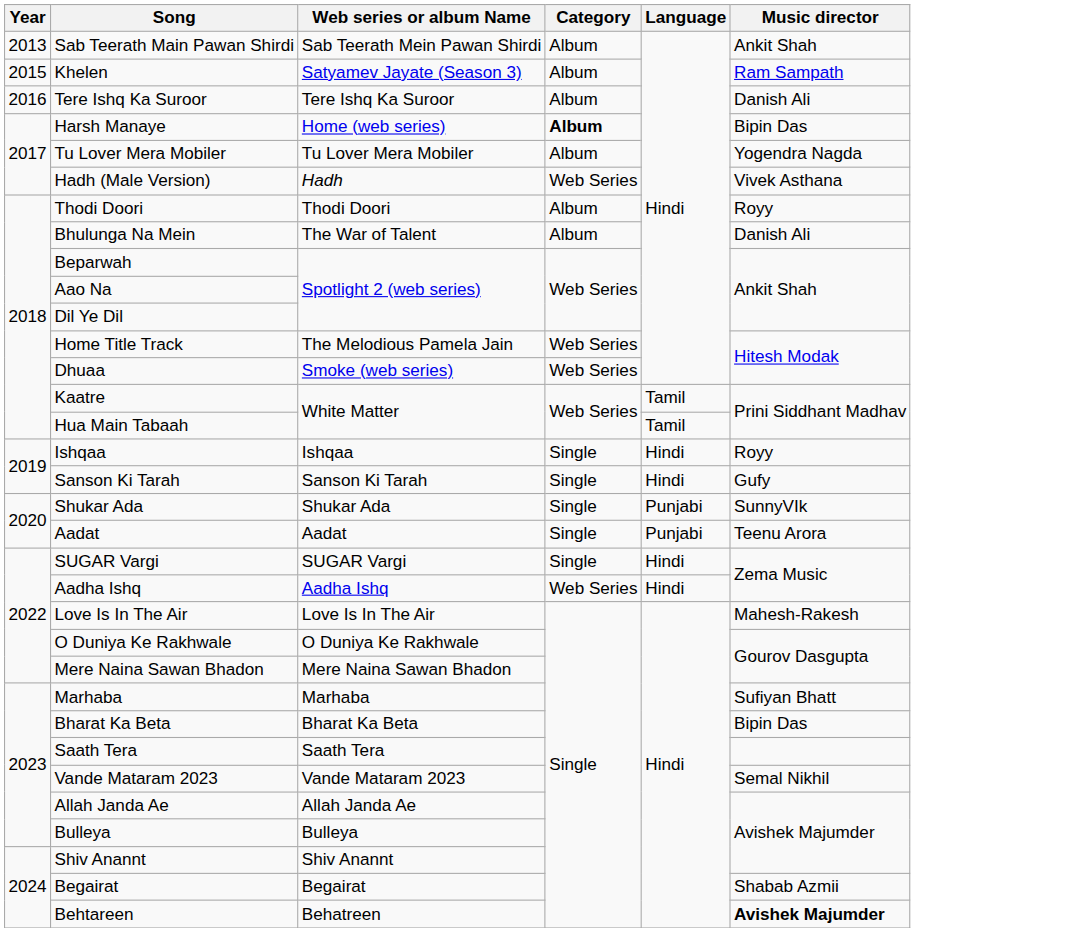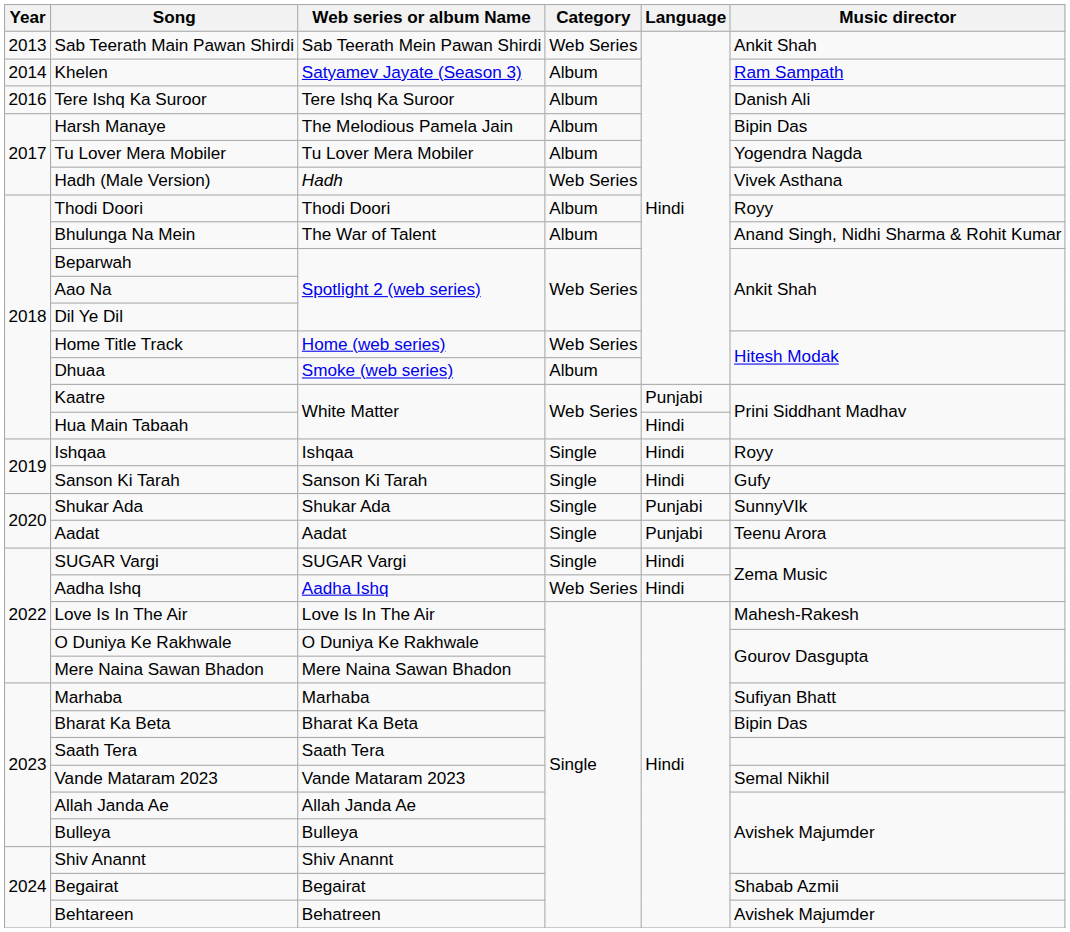 <table class="wikitable sortable">
 <tr>
 <th>Year</th>
 <th>Song</th>
 <th>Web series or album Name</th>
 <th>Category</th>
 <th>Language</th>
 <th>Music director</th>
 </tr>
 <tr>
 <td>2013</td>
 <td>Sab Teerath Main Pawan Shirdi</td>
 <td>Sab Teerath Mein Pawan Shirdi</td>
-<td>Album</td>
+<td>Web Series</td>
 <td rowspan="13">Hindi</td>
 <td>Ankit Shah</td>
 </tr>
 <tr>
-<td>2015</td>
+<td>2014</td>
 <td>Khelen</td>
 <td><a href='#'>Satyamev Jayate (Season 3)</a></td>
 <td>Album</td>
 <td><a href='#'>Ram Sampath</a></td>
 </tr>
 <tr>
 <td>2016</td>
 <td>Tere Ishq Ka Suroor</td>
 <td>Tere Ishq Ka Suroor</td>
 <td>Album</td>
 <td>Danish Ali</td>
 </tr>
 <tr>
 <td rowspan="3">2017</td>
 <td>Harsh Manaye</td>
-<td><a href='#'>Home (web series)</a></td>
-<td><strong>Album</strong></td>
+<td>The Melodious Pamela Jain</td>
+<td>Album</td>
 <td>Bipin Das</td>
 </tr>
 <tr>
 <td>Tu Lover Mera Mobiler</td>
 <td>Tu Lover Mera Mobiler</td>
 <td>Album</td>
 <td>Yogendra Nagda</td>
 </tr>
 <tr>
 <td>Hadh (Male Version)</td>
 <td><em>Hadh</em></td>
 <td>Web Series</td>
 <td>Vivek Asthana</td>
 </tr>
 <tr>
 <td rowspan="9">2018</td>
 <td>Thodi Doori</td>
 <td>Thodi Doori</td>
 <td>Album</td>
 <td>Royy</td>
 </tr>
 <tr>
 <td>Bhulunga Na Mein</td>
 <td>The War of Talent</td>
 <td>Album</td>
-<td>Danish Ali</td>
+<td>Anand Singh, Nidhi Sharma & Rohit Kumar</td>
 </tr>
 <tr>
 <td>Beparwah</td>
 <td rowspan="3"><a href='#'>Spotlight 2 (web series)</a></td>
 <td rowspan="3">Web Series</td>
 <td rowspan="3">Ankit Shah</td>
 </tr>
 <tr>
 <td>Aao Na</td>
 </tr>
 <tr>
 <td>Dil Ye Dil</td>
 </tr>
 <tr>
 <td>Home Title Track</td>
-<td>The Melodious Pamela Jain</td>
+<td><a href='#'>Home (web series)</a></td>
 <td>Web Series</td>
 <td rowspan="2"><a href='#'>Hitesh Modak</a></td>
 </tr>
 <tr>
 <td>Dhuaa</td>
 <td><a href='#'>Smoke (web series)</a></td>
-<td>Web Series</td>
+<td>Album</td>
 </tr>
 <tr>
 <td>Kaatre</td>
 <td rowspan="2">White Matter</td>
 <td rowspan="2">Web Series</td>
-<td>Tamil</td>
+<td>Punjabi</td>
 <td rowspan="2">Prini Siddhant Madhav</td>
 </tr>
 <tr>
 <td>Hua Main Tabaah</td>
-<td>Tamil</td>
+<td>Hindi</td>
 </tr>
 <tr>
 <td rowspan="2">2019</td>
 <td>Ishqaa</td>
 <td>Ishqaa</td>
 <td>Single</td>
 <td>Hindi</td>
 <td>Royy</td>
 </tr>
 <tr>
 <td>Sanson Ki Tarah</td>
 <td>Sanson Ki Tarah</td>
 <td>Single</td>
 <td>Hindi</td>
 <td>Gufy</td>
 </tr>
 <tr>
 <td rowspan="2">2020</td>
 <td>Shukar Ada</td>
 <td>Shukar Ada</td>
 <td>Single</td>
 <td>Punjabi</td>
 <td>SunnyVIk</td>
 </tr>
 <tr>
 <td>Aadat</td>
 <td>Aadat</td>
 <td>Single</td>
 <td>Punjabi</td>
 <td>Teenu Arora</td>
 </tr>
 <tr>
 <td rowspan="5">2022</td>
 <td>SUGAR Vargi</td>
 <td>SUGAR Vargi</td>
 <td>Single</td>
 <td>Hindi</td>
 <td rowspan="2">Zema Music</td>
 </tr>
 <tr>
 <td>Aadha Ishq</td>
 <td><a href='#'>Aadha Ishq</a></td>
 <td>Web Series</td>
 <td>Hindi</td>
 </tr>
 <tr>
 <td>Love Is In The Air</td>
 <td>Love Is In The Air</td>
 <td rowspan="12">Single</td>
 <td rowspan="12">Hindi</td>
 <td>Mahesh-Rakesh</td>
 </tr>
 <tr>
 <td>O Duniya Ke Rakhwale</td>
 <td>O Duniya Ke Rakhwale</td>
 <td rowspan="2">Gourov Dasgupta</td>
 </tr>
 <tr>
 <td>Mere Naina Sawan Bhadon</td>
 <td>Mere Naina Sawan Bhadon</td>
 </tr>
 <tr>
 <td rowspan="6">2023</td>
 <td>Marhaba</td>
 <td>Marhaba</td>
 <td>Sufiyan Bhatt</td>
 </tr>
 <tr>
 <td>Bharat Ka Beta</td>
 <td>Bharat Ka Beta</td>
 <td>Bipin Das</td>
 </tr>
 <tr>
 <td>Saath Tera</td>
 <td>Saath Tera</td>
 <td></td>
 </tr>
 <tr>
 <td>Vande Mataram 2023</td>
 <td>Vande Mataram 2023</td>
 <td>Semal Nikhil</td>
 </tr>
 <tr>
 <td>Allah Janda Ae</td>
 <td>Allah Janda Ae</td>
 <td rowspan="3">Avishek Majumder</td>
 </tr>
 <tr>
 <td>Bulleya</td>
 <td>Bulleya</td>
 </tr>
 <tr>
 <td rowspan="3">2024</td>
 <td>Shiv Anannt</td>
 <td>Shiv Anannt</td>
 </tr>
 <tr>
 <td>Begairat</td>
 <td>Begairat</td>
 <td>Shabab Azmii</td>
 </tr>
 <tr>
 <td>Behtareen</td>
 <td>Behatreen</td>
-<td><strong>Avishek Majumder</strong></td>
+<td>Avishek Majumder</td>
 </tr>
 </table>
